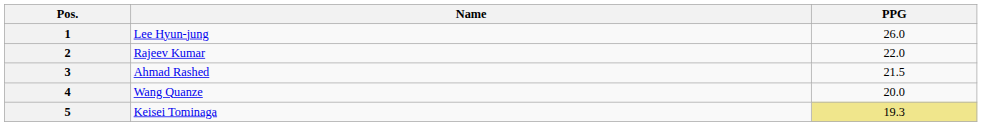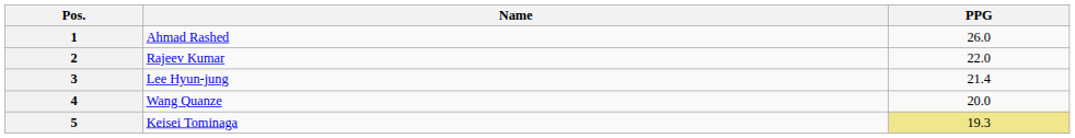 <table class=wikitable width=100% style="text-align:center;">
 <tr>
 <th width="13%">Pos.</th>
 <th width="70%">Name</th>
 <th width="17%">PPG</th>
 </tr>
 <tr>
 <th>1</th>
-<td align=left> <a href='#'>Lee Hyun-jung</a></td>
+<td align=left> <a href='#'>Ahmad Rashed</a></td>
 <td>26.0</td>
 </tr>
 <tr>
 <th>2</th>
 <td align=left> <a href='#'>Rajeev Kumar</a></td>
 <td>22.0</td>
 </tr>
 <tr>
 <th>3</th>
-<td align=left> <a href='#'>Ahmad Rashed</a></td>
-<td>21.5</td>
+<td align=left> <a href='#'>Lee Hyun-jung</a></td>
+<td>21.4</td>
 </tr>
 <tr>
 <th>4</th>
 <td align=left> <a href='#'>Wang Quanze</a></td>
 <td>20.0</td>
 </tr>
 <tr>
 <th>5</th>
 <td align=left> <a href='#'>Keisei Tominaga</a></td>
 <td style="background: khaki;">19.3</td>
 </tr>
 </table>
